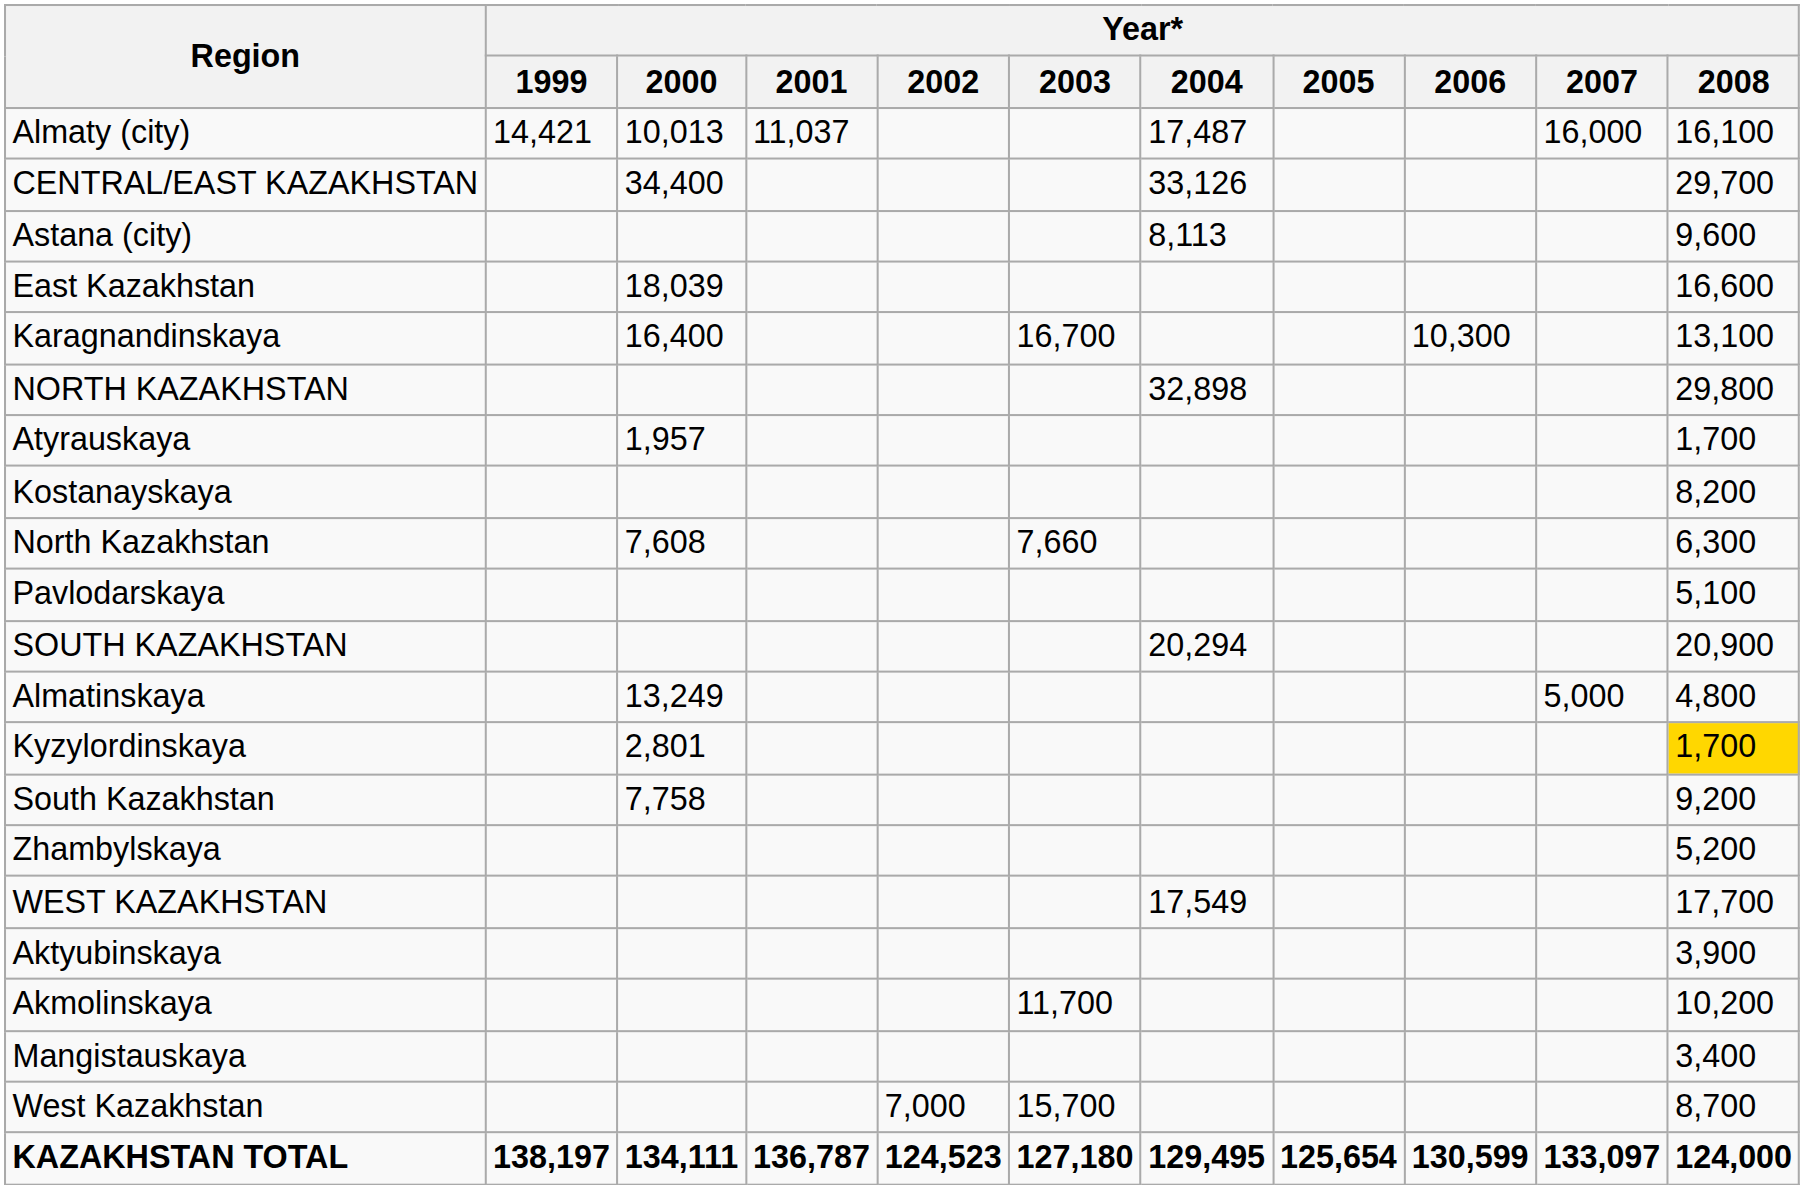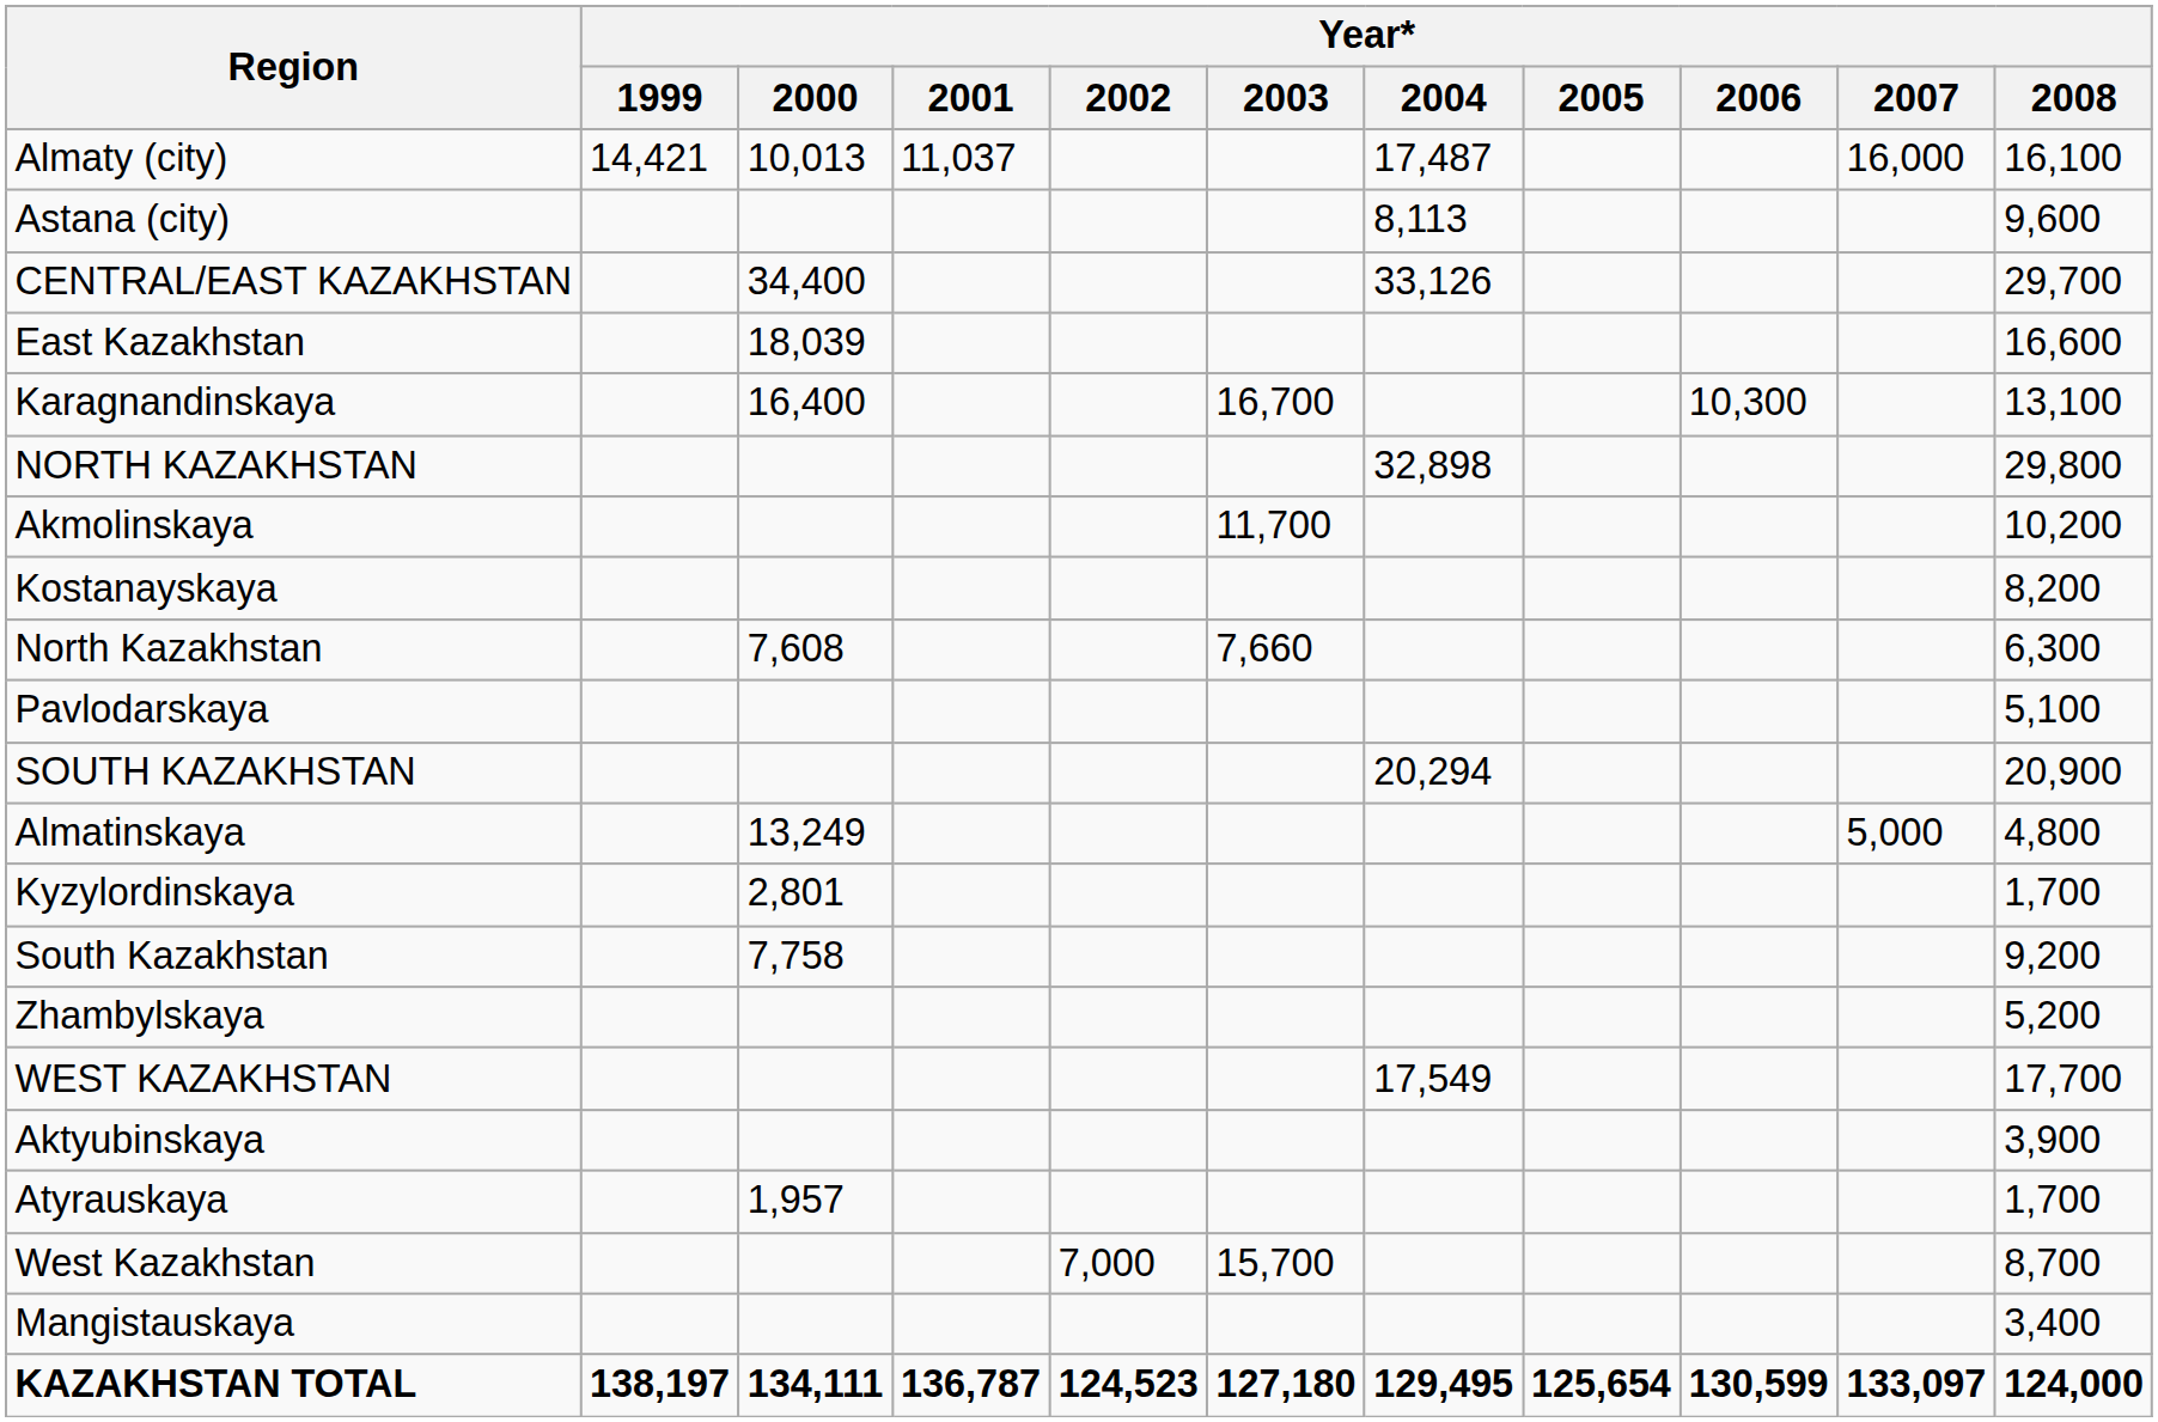 <table class="wikitable sortable">
 <tr>
 <th rowspan="2">Region</th>
 <th colspan="10">Year*</th>
 </tr>
 <tr>
 <th>1999</th>
 <th>2000</th>
 <th>2001</th>
 <th>2002</th>
 <th>2003</th>
 <th>2004</th>
 <th>2005</th>
 <th>2006</th>
 <th>2007</th>
 <th>2008</th>
 </tr>
 <tr>
 <td>Almaty (city)</td>
 <td>14,421</td>
 <td>10,013</td>
 <td>11,037</td>
 <td></td>
 <td></td>
 <td>17,487</td>
 <td></td>
 <td></td>
 <td>16,000</td>
 <td>16,100</td>
 </tr>
 <tr>
+<td>Astana (city)</td>
+<td></td>
+<td></td>
+<td></td>
+<td></td>
+<td></td>
+<td>8,113</td>
+<td></td>
+<td></td>
+<td></td>
+<td>9,600</td>
+</tr>
+<tr>
 <td>CENTRAL/EAST KAZAKHSTAN</td>
 <td></td>
 <td>34,400</td>
 <td></td>
 <td></td>
 <td></td>
 <td>33,126</td>
 <td></td>
 <td></td>
 <td></td>
 <td>29,700</td>
-</tr>
-<tr>
-<td>Astana (city)</td>
-<td></td>
-<td></td>
-<td></td>
-<td></td>
-<td></td>
-<td>8,113</td>
-<td></td>
-<td></td>
-<td></td>
-<td>9,600</td>
 </tr>
 <tr>
 <td>East Kazakhstan</td>
 <td></td>
 <td>18,039</td>
 <td></td>
 <td></td>
 <td></td>
 <td></td>
 <td></td>
 <td></td>
 <td></td>
 <td>16,600</td>
 </tr>
 <tr>
 <td>Karagnandinskaya</td>
 <td></td>
 <td>16,400</td>
 <td></td>
 <td></td>
 <td>16,700</td>
 <td></td>
 <td></td>
 <td>10,300</td>
 <td></td>
 <td>13,100</td>
 </tr>
 <tr>
 <td>NORTH KAZAKHSTAN</td>
 <td></td>
 <td></td>
 <td></td>
 <td></td>
 <td></td>
 <td>32,898</td>
 <td></td>
 <td></td>
 <td></td>
 <td>29,800</td>
 </tr>
 <tr>
-<td>Atyrauskaya</td>
-<td></td>
-<td>1,957</td>
+<td>Akmolinskaya</td>
 <td></td>
 <td></td>
 <td></td>
 <td></td>
+<td>11,700</td>
 <td></td>
 <td></td>
 <td></td>
-<td>1,700</td>
+<td></td>
+<td>10,200</td>
 </tr>
 <tr>
 <td>Kostanayskaya</td>
 <td></td>
 <td></td>
 <td></td>
 <td></td>
 <td></td>
 <td></td>
 <td></td>
 <td></td>
 <td></td>
 <td>8,200</td>
 </tr>
 <tr>
 <td>North Kazakhstan</td>
 <td></td>
 <td>7,608</td>
 <td></td>
 <td></td>
 <td>7,660</td>
 <td></td>
 <td></td>
 <td></td>
 <td></td>
 <td>6,300</td>
 </tr>
 <tr>
 <td>Pavlodarskaya</td>
 <td></td>
 <td></td>
 <td></td>
 <td></td>
 <td></td>
 <td></td>
 <td></td>
 <td></td>
 <td></td>
 <td>5,100</td>
 </tr>
 <tr>
 <td>SOUTH KAZAKHSTAN</td>
 <td></td>
 <td></td>
 <td></td>
 <td></td>
 <td></td>
 <td>20,294</td>
 <td></td>
 <td></td>
 <td></td>
 <td>20,900</td>
 </tr>
 <tr>
 <td>Almatinskaya</td>
 <td></td>
 <td>13,249</td>
 <td></td>
 <td></td>
 <td></td>
 <td></td>
 <td></td>
 <td></td>
 <td>5,000</td>
 <td>4,800</td>
 </tr>
 <tr>
 <td>Kyzylordinskaya</td>
 <td></td>
 <td>2,801</td>
 <td></td>
 <td></td>
 <td></td>
 <td></td>
 <td></td>
 <td></td>
 <td></td>
-<td style="background: gold;">1,700</td>
+<td>1,700</td>
 </tr>
 <tr>
 <td>South Kazakhstan</td>
 <td></td>
 <td>7,758</td>
 <td></td>
 <td></td>
 <td></td>
 <td></td>
 <td></td>
 <td></td>
 <td></td>
 <td>9,200</td>
 </tr>
 <tr>
 <td>Zhambylskaya</td>
 <td></td>
 <td></td>
 <td></td>
 <td></td>
 <td></td>
 <td></td>
 <td></td>
 <td></td>
 <td></td>
 <td>5,200</td>
 </tr>
 <tr>
 <td>WEST KAZAKHSTAN</td>
 <td></td>
 <td></td>
 <td></td>
 <td></td>
 <td></td>
 <td>17,549</td>
 <td></td>
 <td></td>
 <td></td>
 <td>17,700</td>
 </tr>
 <tr>
 <td>Aktyubinskaya</td>
 <td></td>
 <td></td>
 <td></td>
 <td></td>
 <td></td>
 <td></td>
 <td></td>
 <td></td>
 <td></td>
 <td>3,900</td>
 </tr>
 <tr>
-<td>Akmolinskaya</td>
+<td>Atyrauskaya</td>
+<td></td>
+<td>1,957</td>
 <td></td>
 <td></td>
 <td></td>
 <td></td>
-<td>11,700</td>
+<td></td>
+<td></td>
+<td></td>
+<td>1,700</td>
+</tr>
+<tr>
+<td>West Kazakhstan</td>
+<td></td>
+<td></td>
+<td></td>
+<td>7,000</td>
+<td>15,700</td>
 <td></td>
 <td></td>
 <td></td>
 <td></td>
-<td>10,200</td>
+<td>8,700</td>
 </tr>
 <tr>
 <td>Mangistauskaya</td>
 <td></td>
 <td></td>
 <td></td>
 <td></td>
 <td></td>
 <td></td>
 <td></td>
 <td></td>
 <td></td>
 <td>3,400</td>
 </tr>
 <tr>
-<td>West Kazakhstan</td>
-<td></td>
-<td></td>
-<td></td>
-<td>7,000</td>
-<td>15,700</td>
-<td></td>
-<td></td>
-<td></td>
-<td></td>
-<td>8,700</td>
-</tr>
-<tr>
 <td><strong>KAZAKHSTAN TOTAL</strong></td>
 <td><strong>138,197</strong></td>
 <td><strong>134,111</strong></td>
 <td><strong>136,787</strong></td>
 <td><strong>124,523</strong></td>
 <td><strong>127,180</strong></td>
 <td><strong>129,495</strong></td>
 <td><strong>125,654</strong></td>
 <td><strong>130,599</strong></td>
 <td><strong>133,097</strong></td>
 <td><strong>124,000</strong></td>
 </tr>
 </table>
